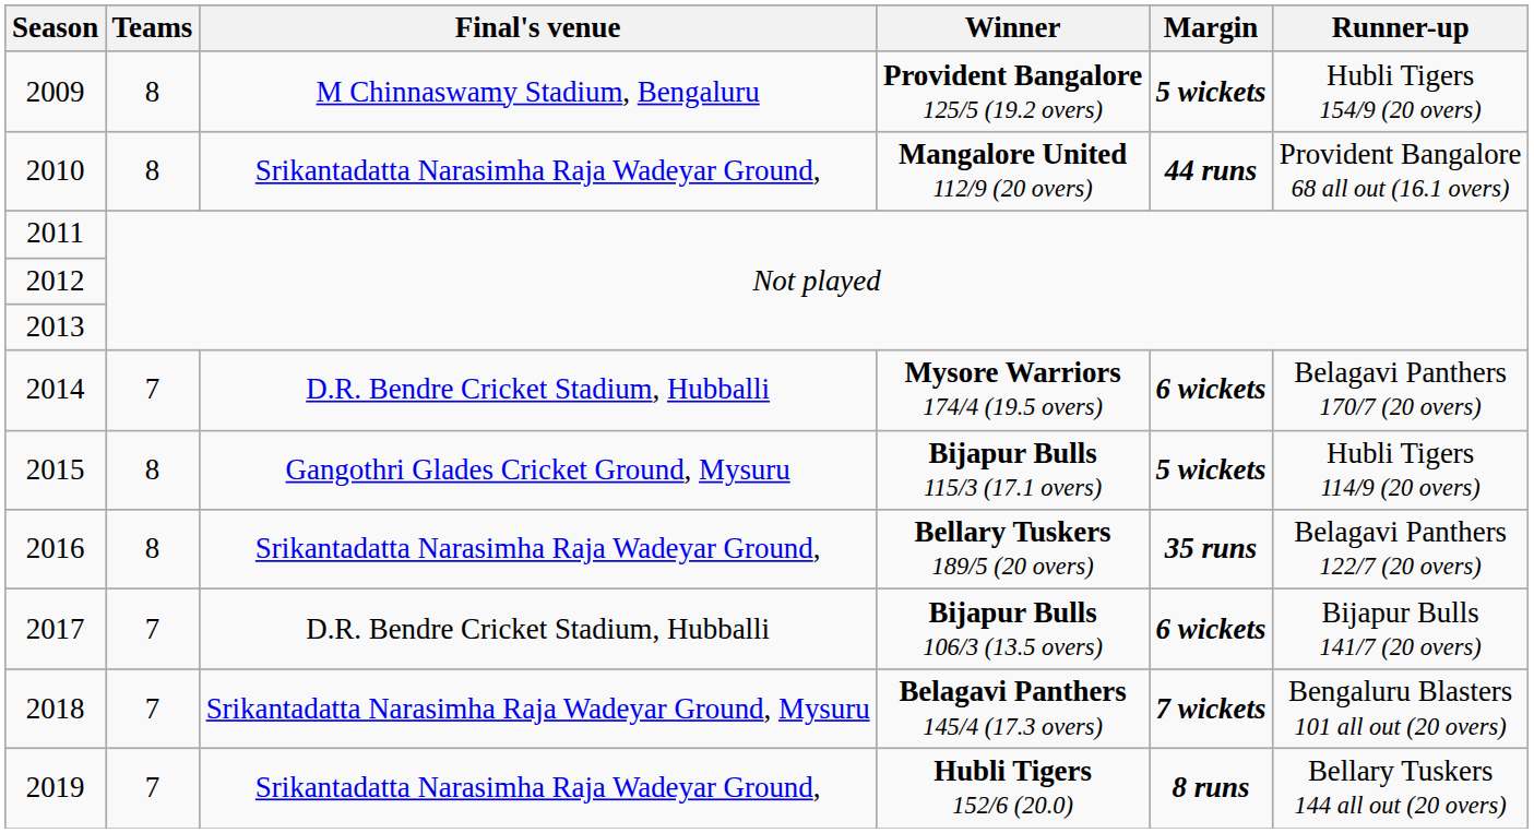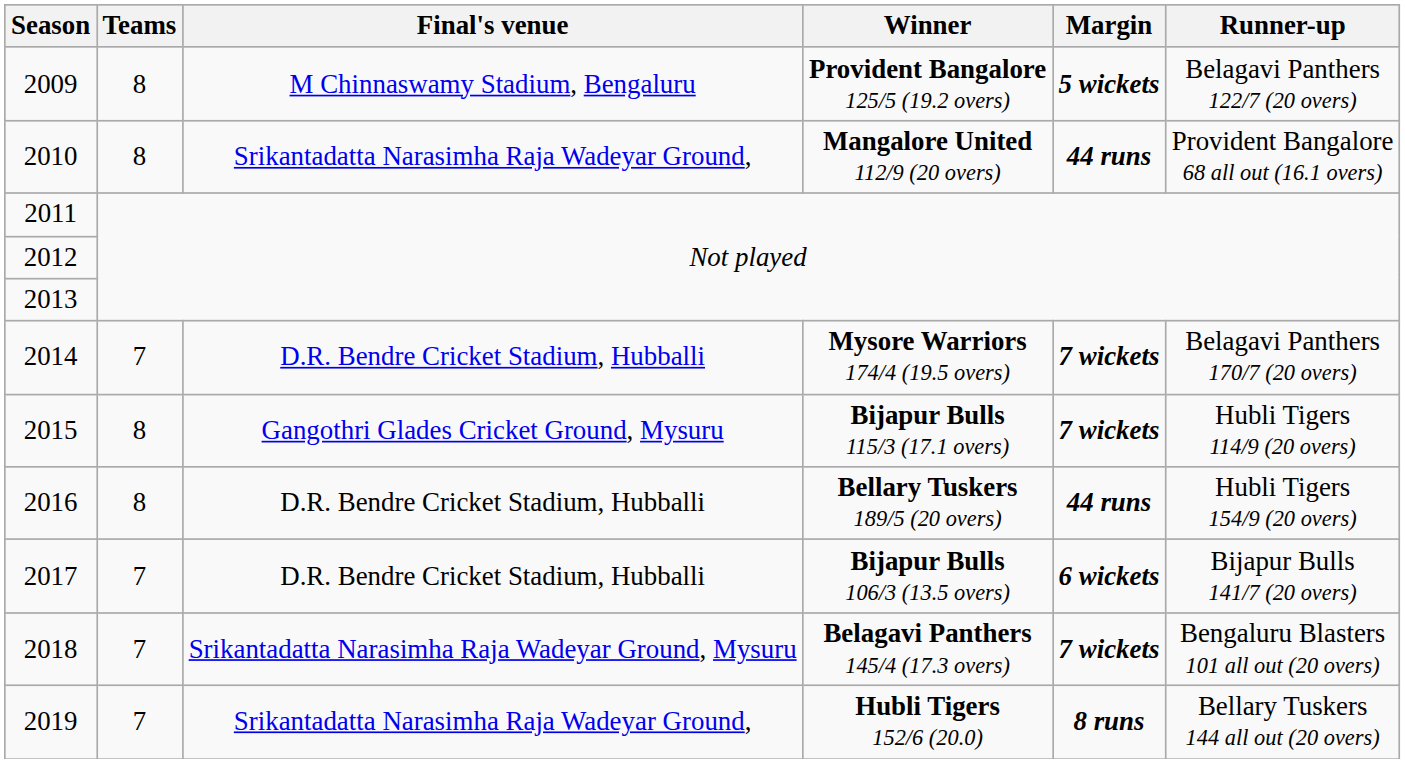 <table class="wikitable sortable">
 <tr>
 <th>Season</th>
 <th>Teams</th>
 <th>Final's venue</th>
 <th>Winner</th>
 <th>Margin</th>
 <th>Runner-up</th>
 </tr>
 <tr align=center>
 <td>2009</td>
 <td>8</td>
 <td><a href='#'>M Chinnaswamy Stadium</a>, <a href='#'>Bengaluru</a></td>
 <td><strong>Provident Bangalore</strong><br><small><em>125/5 (19.2 overs)</em></small></td>
 <td><strong><em>5 wickets</em></strong><br></td>
-<td>Hubli Tigers<br><small><em>154/9 (20 overs)</em></small></td>
+<td>Belagavi Panthers<br><small><em>122/7 (20 overs)</em></small></td>
 </tr>
 <tr align=center>
 <td>2010</td>
 <td>8</td>
 <td><a href='#'>Srikantadatta Narasimha Raja Wadeyar Ground</a>,</td>
 <td><strong>Mangalore United</strong><br><small><em>112/9 (20 overs)</em></small></td>
 <td><strong><em>44 runs</em></strong><br></td>
 <td>Provident Bangalore<br><small><em>68 all out (16.1 overs)</em></small></td>
 </tr>
 <tr align=center>
 <td>2011</td>
 <td colspan=5 rowspan="3"><em>Not played</em></td>
 </tr>
 <tr align=center>
 <td>2012</td>
 </tr>
 <tr align=center>
 <td>2013</td>
 </tr>
 <tr align=center>
 <td>2014</td>
 <td>7</td>
 <td><a href='#'>D.R. Bendre Cricket Stadium</a>, <a href='#'>Hubballi</a></td>
 <td><strong>Mysore Warriors</strong> <br><small><em>174/4 (19.5 overs)</em></small></td>
-<td><strong><em>6 wickets</em></strong><br></td>
+<td><strong><em>7 wickets</em></strong><br></td>
 <td>Belagavi Panthers<br><small><em>170/7 (20 overs)</em></small></td>
 </tr>
 <tr align=center>
 <td>2015</td>
 <td>8</td>
 <td><a href='#'>Gangothri Glades Cricket Ground</a>, <a href='#'>Mysuru</a></td>
 <td><strong>Bijapur Bulls</strong><br><small><em>115/3 (17.1 overs)</em></small></td>
-<td><strong><em>5 wickets</em></strong><br></td>
+<td><strong><em>7 wickets</em></strong><br></td>
 <td>Hubli Tigers<br><small><em>114/9 (20 overs)</em></small></td>
 </tr>
 <tr align=center>
 <td>2016</td>
 <td>8</td>
-<td><a href='#'>Srikantadatta Narasimha Raja Wadeyar Ground</a>,</td>
+<td>D.R. Bendre Cricket Stadium, Hubballi</td>
 <td><strong>Bellary Tuskers</strong><br><small><em>189/5 (20 overs)</em></small></td>
-<td><strong><em>35 runs</em></strong><br> </td>
-<td>Belagavi Panthers<br><small><em>122/7 (20 overs)</em></small></td>
+<td><strong><em>44 runs</em></strong><br></td>
+<td>Hubli Tigers<br><small><em>154/9 (20 overs)</em></small></td>
 </tr>
 <tr align=center>
 <td>2017</td>
 <td>7</td>
 <td>D.R. Bendre Cricket Stadium, Hubballi</td>
 <td><strong>Bijapur Bulls</strong><br><small><em>106/3 (13.5 overs)</em></small></td>
 <td><strong><em>6 wickets</em></strong><br></td>
 <td>Bijapur Bulls<br><small><em>141/7 (20 overs)</em></small></td>
 </tr>
 <tr align=center>
 <td>2018</td>
 <td>7</td>
 <td><a href='#'>Srikantadatta Narasimha Raja Wadeyar Ground</a>, <a href='#'>Mysuru</a></td>
 <td><strong>Belagavi Panthers</strong><br><small><em>145/4 (17.3 overs)</em></small></td>
 <td><strong><em>7 wickets</em></strong><br></td>
 <td>Bengaluru Blasters<br><small><em>101 all out (20 overs)</em></small></td>
 </tr>
 <tr align=center>
 <td>2019</td>
 <td>7</td>
 <td><a href='#'>Srikantadatta Narasimha Raja Wadeyar Ground</a>,</td>
 <td><strong>Hubli Tigers</strong><br><small><em>152/6 (20.0)</em></small></td>
 <td><strong><em>8 runs</em></strong><br></td>
 <td>Bellary Tuskers<br><small><em>144 all out (20 overs)</em></small></td>
 </tr>
 </table>
